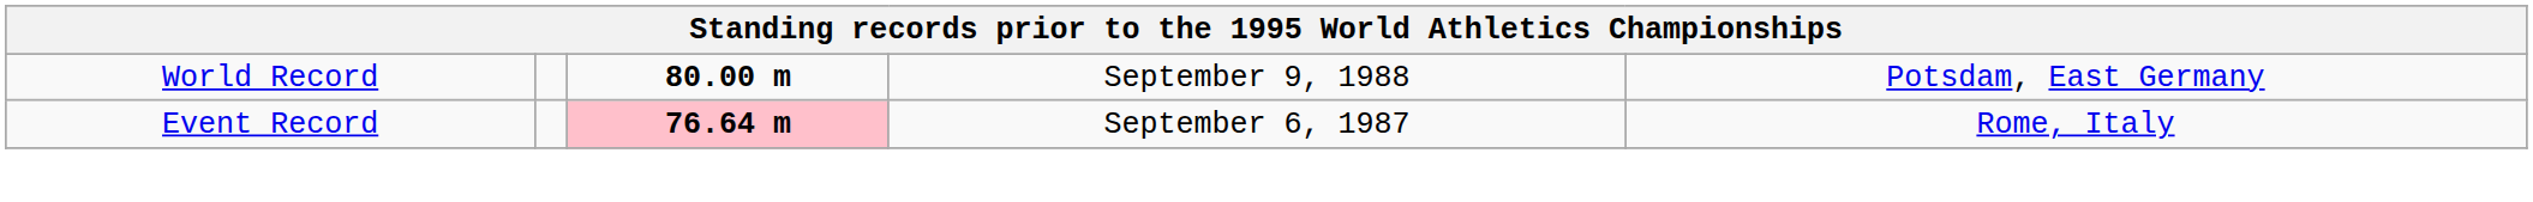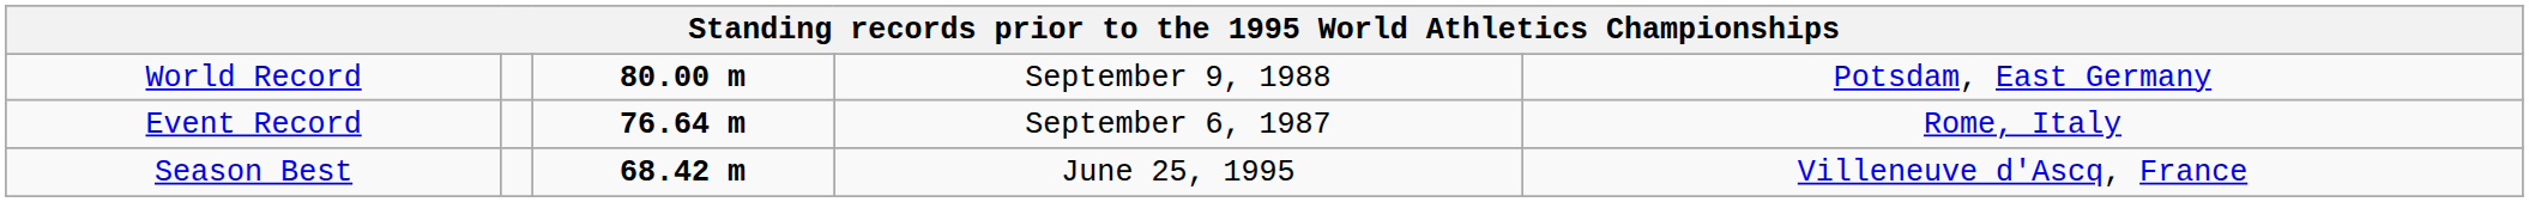 <table class="wikitable" style=" text-align:center; font-size:110%;" width="95%">
 <tr>
 <th colspan="5">Standing records prior to the 1995 World Athletics Championships</th>
 </tr>
 <tr>
 <td><a href='#'>World Record</a></td>
 <td></td>
 <td><strong>80.00 m</strong></td>
 <td>September 9, 1988</td>
 <td> <a href='#'>Potsdam</a>, <a href='#'>East Germany</a></td>
 </tr>
 <tr>
 <td><a href='#'>Event Record</a></td>
 <td></td>
-<td style="background: pink;"><strong>76.64 m</strong></td>
+<td><strong>76.64 m</strong></td>
 <td>September 6, 1987</td>
 <td> <a href='#'>Rome, Italy</a></td>
 </tr>
+<tr>
+<td><a href='#'>Season Best</a></td>
+<td></td>
+<td><strong>68.42 m</strong></td>
+<td>June 25, 1995</td>
+<td> <a href='#'>Villeneuve d'Ascq</a>, <a href='#'>France</a></td>
+</tr>
 </table>
